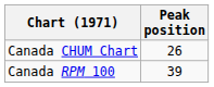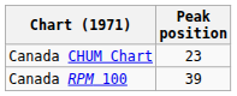 <table class="wikitable">
 <tr>
 <th>Chart (1971)</th>
 <th>Peak<br>position</th>
 </tr>
 <tr>
 <td>Canada <a href='#'>CHUM Chart</a></td>
-<td style="text-align:center;">26</td>
+<td style="text-align:center;">23</td>
 </tr>
 <tr>
 <td>Canada <a href='#'><em>RPM</em> 100</a></td>
 <td style="text-align:center;">39</td>
 </tr>
 </table>
